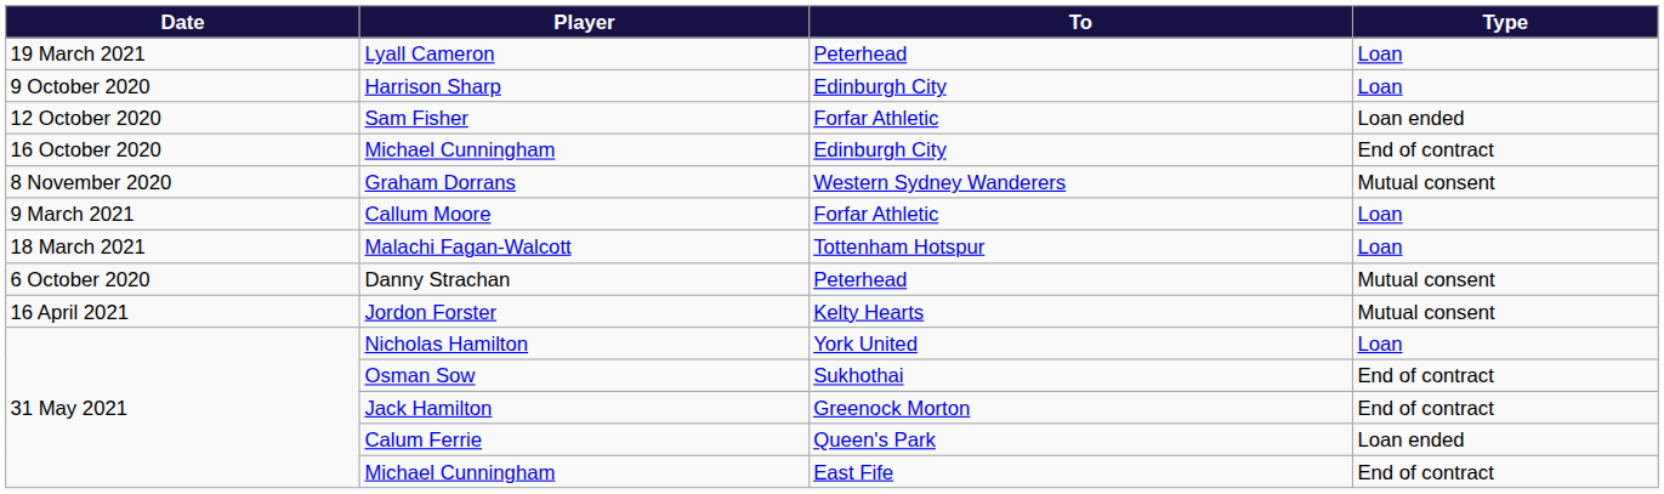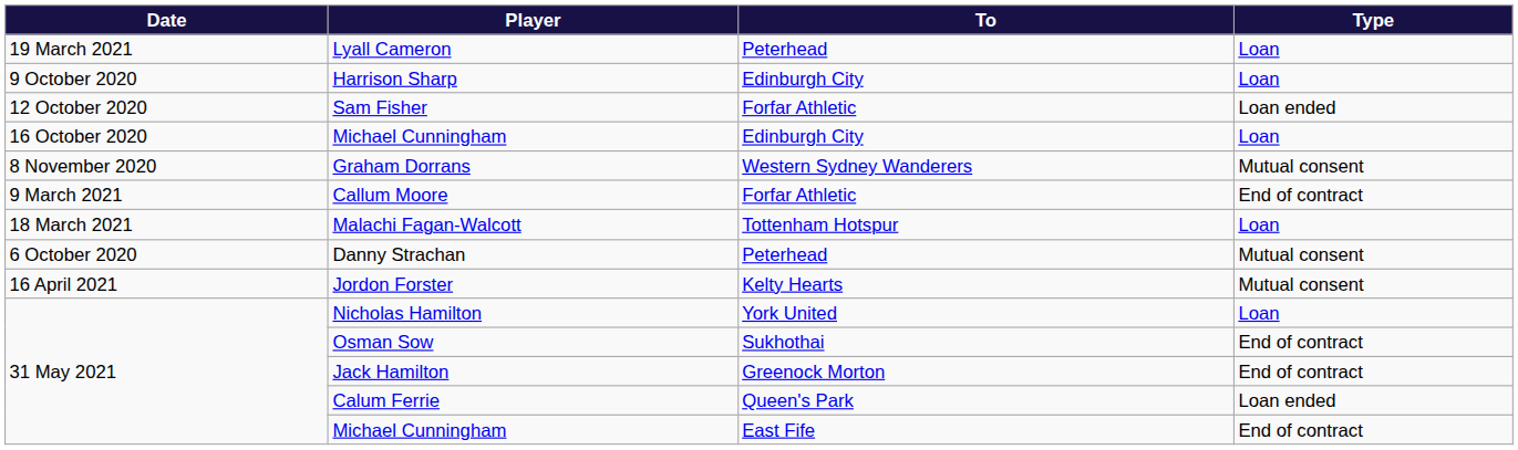 <table class="wikitable" style="text-align:left; font-size:95%;width:98%;">
 <tr>
 <th style="background:#181146; color:white;">Date</th>
 <th style="background:#181146; color:white;">Player</th>
 <th style="background:#181146; color:white;">To</th>
 <th style="background:#181146; color:white;">Type</th>
 </tr>
 <tr>
 <td>19 March 2021</td>
 <td> <a href='#'>Lyall Cameron</a></td>
 <td> <a href='#'>Peterhead</a></td>
 <td><a href='#'>Loan</a></td>
 </tr>
 <tr>
 <td>9 October 2020</td>
 <td> <a href='#'>Harrison Sharp</a></td>
 <td> <a href='#'>Edinburgh City</a></td>
 <td><a href='#'>Loan</a></td>
 </tr>
 <tr>
 <td>12 October 2020</td>
 <td> <a href='#'>Sam Fisher</a></td>
 <td> <a href='#'>Forfar Athletic</a></td>
 <td>Loan ended</td>
 </tr>
 <tr>
 <td>16 October 2020</td>
 <td> <a href='#'>Michael Cunningham</a></td>
 <td> <a href='#'>Edinburgh City</a></td>
-<td>End of contract</td>
+<td><a href='#'>Loan</a></td>
 </tr>
 <tr>
 <td>8 November 2020</td>
 <td> <a href='#'>Graham Dorrans</a></td>
 <td> <a href='#'>Western Sydney Wanderers</a></td>
 <td>Mutual consent</td>
 </tr>
 <tr>
 <td>9 March 2021</td>
 <td> <a href='#'>Callum Moore</a></td>
 <td> <a href='#'>Forfar Athletic</a></td>
-<td><a href='#'>Loan</a></td>
+<td>End of contract</td>
 </tr>
 <tr>
 <td>18 March 2021</td>
 <td> <a href='#'>Malachi Fagan-Walcott</a></td>
 <td> <a href='#'>Tottenham Hotspur</a></td>
 <td><a href='#'>Loan</a></td>
 </tr>
 <tr>
 <td>6 October 2020</td>
 <td> Danny Strachan</td>
 <td> <a href='#'>Peterhead</a></td>
 <td>Mutual consent</td>
 </tr>
 <tr>
 <td>16 April 2021</td>
 <td> <a href='#'>Jordon Forster</a></td>
 <td> <a href='#'>Kelty Hearts</a></td>
 <td>Mutual consent</td>
 </tr>
 <tr>
 <td rowspan="5">31 May 2021</td>
 <td> <a href='#'>Nicholas Hamilton</a></td>
 <td> <a href='#'>York United</a></td>
 <td><a href='#'>Loan</a></td>
 </tr>
 <tr>
 <td> <a href='#'>Osman Sow</a></td>
 <td> <a href='#'>Sukhothai</a></td>
 <td>End of contract</td>
 </tr>
 <tr>
 <td> <a href='#'>Jack Hamilton</a></td>
 <td> <a href='#'>Greenock Morton</a></td>
 <td>End of contract</td>
 </tr>
 <tr>
 <td> <a href='#'>Calum Ferrie</a></td>
 <td> <a href='#'>Queen's Park</a></td>
 <td>Loan ended</td>
 </tr>
 <tr>
 <td> <a href='#'>Michael Cunningham</a></td>
 <td> <a href='#'>East Fife</a></td>
 <td>End of contract</td>
 </tr>
 </table>
